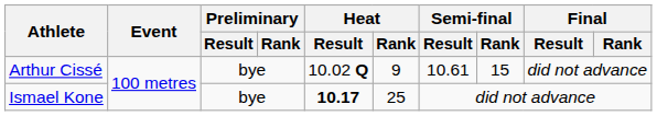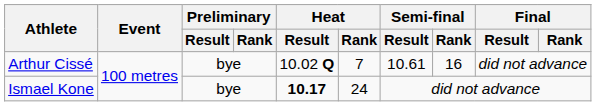 <table class=wikitable style=font-size:90%>
 <tr>
 <th rowspan=2>Athlete</th>
 <th rowspan=2>Event</th>
 <th colspan=2>Preliminary</th>
 <th colspan=2>Heat</th>
 <th colspan=2>Semi-final</th>
 <th colspan=2>Final</th>
 </tr>
 <tr style=font-size:95%>
 <th>Result</th>
 <th>Rank</th>
 <th>Result</th>
 <th>Rank</th>
 <th>Result</th>
 <th>Rank</th>
 <th>Result</th>
 <th>Rank</th>
 </tr>
 <tr align=center>
 <td align=left><a href='#'>Arthur Cissé</a></td>
 <td rowspan="2" align="left"><a href='#'>100 metres</a></td>
 <td colspan="2">bye</td>
 <td>10.02 <strong>Q</strong></td>
-<td>9</td>
+<td>7</td>
 <td>10.61</td>
-<td>15</td>
+<td>16</td>
 <td colspan="2"><em>did not advance</em></td>
 </tr>
 <tr align=center>
 <td align=left><a href='#'>Ismael Kone</a></td>
 <td colspan="2">bye</td>
 <td><strong>10.17</strong></td>
-<td>25</td>
+<td>24</td>
 <td colspan="4"><em>did not advance</em></td>
 </tr>
 </table>
